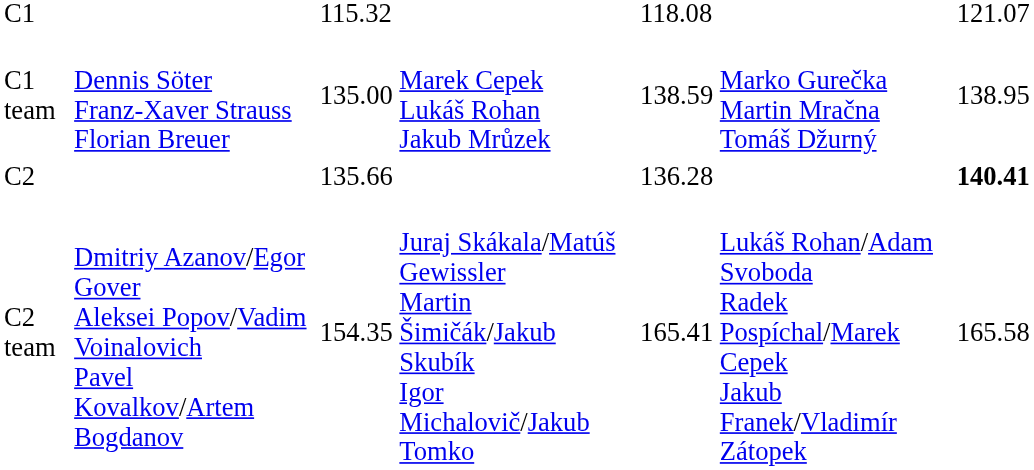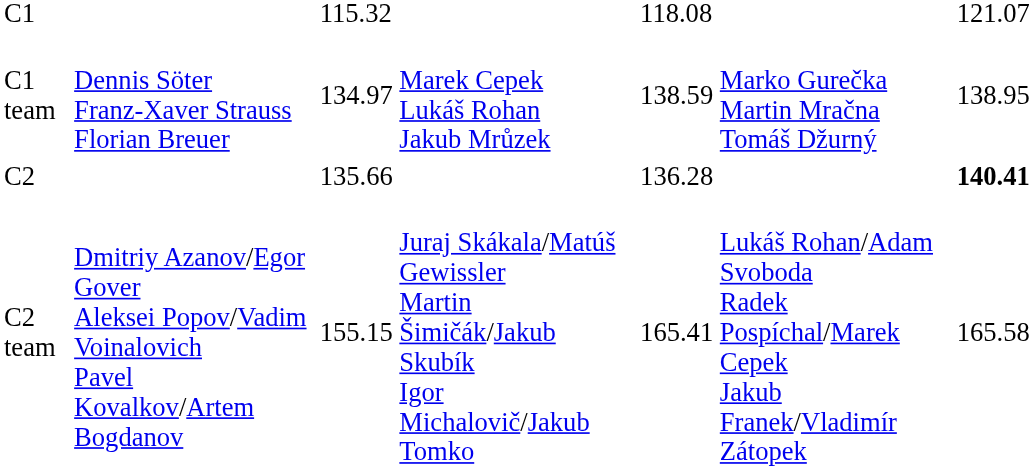 <table>
 <tr>
 <td>C1</td>
 <td></td>
 <td>115.32</td>
 <td></td>
 <td>118.08</td>
 <td></td>
 <td>121.07</td>
 </tr>
 <tr>
 <td>C1 team</td>
 <td><br><a href='#'>Dennis Söter</a><br><a href='#'>Franz-Xaver Strauss</a><br><a href='#'>Florian Breuer</a></td>
-<td>135.00</td>
+<td>134.97</td>
 <td><br><a href='#'>Marek Cepek</a><br><a href='#'>Lukáš Rohan</a><br><a href='#'>Jakub Mrůzek</a></td>
 <td>138.59</td>
 <td><br><a href='#'>Marko Gurečka</a><br><a href='#'>Martin Mračna</a><br><a href='#'>Tomáš Džurný</a></td>
 <td>138.95</td>
 </tr>
 <tr>
 <td>C2</td>
 <td></td>
 <td>135.66</td>
 <td></td>
 <td>136.28</td>
 <td></td>
 <td><strong>140.41</strong></td>
 </tr>
 <tr>
 <td>C2 team</td>
 <td><br><a href='#'>Dmitriy Azanov</a>/<a href='#'>Egor Gover</a><br><a href='#'>Aleksei Popov</a>/<a href='#'>Vadim Voinalovich</a><br><a href='#'>Pavel Kovalkov</a>/<a href='#'>Artem Bogdanov</a></td>
-<td>154.35</td>
+<td>155.15</td>
 <td><br><a href='#'>Juraj Skákala</a>/<a href='#'>Matúš Gewissler</a><br><a href='#'>Martin Šimičák</a>/<a href='#'>Jakub Skubík</a><br><a href='#'>Igor Michalovič</a>/<a href='#'>Jakub Tomko</a></td>
 <td>165.41</td>
 <td><br><a href='#'>Lukáš Rohan</a>/<a href='#'>Adam Svoboda</a><br><a href='#'>Radek Pospíchal</a>/<a href='#'>Marek Cepek</a><br><a href='#'>Jakub Franek</a>/<a href='#'>Vladimír Zátopek</a></td>
 <td>165.58</td>
 </tr>
 </table>
